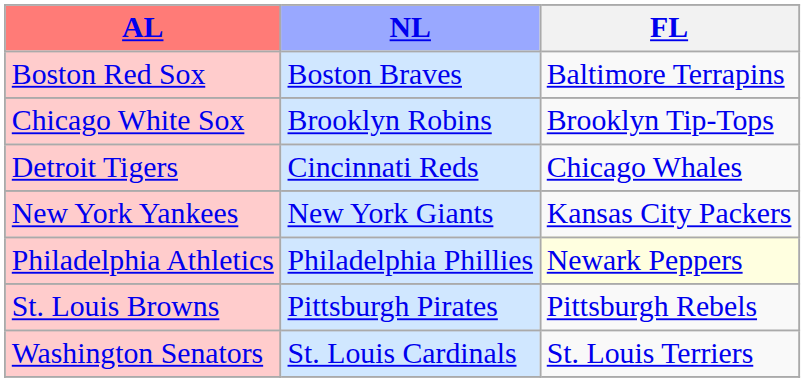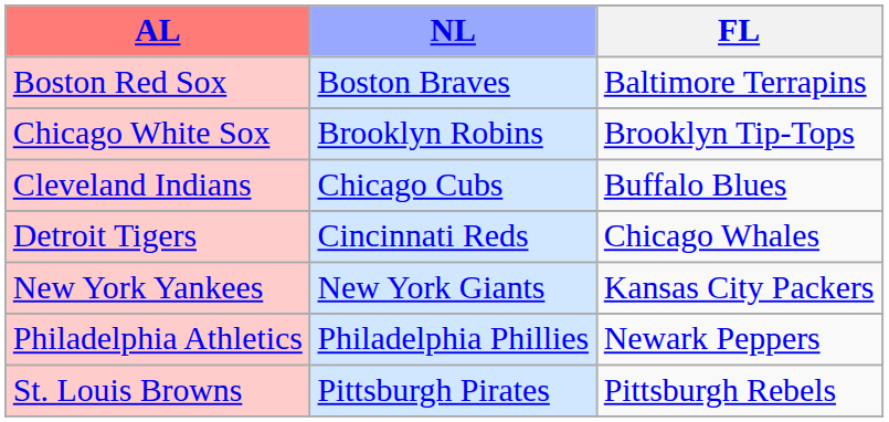 <table class="wikitable" style="font-size:100%;line-height:1.1;">
 <tr>
 <th style="background-color: #FF7B77;"><a href='#'>AL</a></th>
 <th style="background-color: #99A8FF;"><a href='#'>NL</a></th>
 <th><a href='#'>FL</a></th>
 </tr>
 <tr>
 <td style="background-color: #FFCCCC;"><a href='#'>Boston Red Sox</a></td>
 <td style="background-color: #D0E7FF;"><a href='#'>Boston Braves</a></td>
 <td><a href='#'>Baltimore Terrapins</a></td>
 </tr>
 <tr>
 <td style="background-color: #FFCCCC;"><a href='#'>Chicago White Sox</a></td>
 <td style="background-color: #D0E7FF;"><a href='#'>Brooklyn Robins</a></td>
 <td><a href='#'>Brooklyn Tip-Tops</a></td>
 </tr>
 <tr>
+<td style="background-color: #FFCCCC;"><a href='#'>Cleveland Indians</a></td>
+<td style="background-color: #D0E7FF;"><a href='#'>Chicago Cubs</a></td>
+<td><a href='#'>Buffalo Blues</a></td>
+</tr>
+<tr>
 <td style="background-color: #FFCCCC;"><a href='#'>Detroit Tigers</a></td>
 <td style="background-color: #D0E7FF;"><a href='#'>Cincinnati Reds</a></td>
 <td><a href='#'>Chicago Whales</a></td>
 </tr>
 <tr>
 <td style="background-color: #FFCCCC;"><a href='#'>New York Yankees</a></td>
 <td style="background-color: #D0E7FF;"><a href='#'>New York Giants</a></td>
 <td><a href='#'>Kansas City Packers</a></td>
 </tr>
 <tr>
 <td style="background-color: #FFCCCC;"><a href='#'>Philadelphia Athletics</a></td>
 <td style="background-color: #D0E7FF;"><a href='#'>Philadelphia Phillies</a></td>
-<td style="background: lightyellow;"><a href='#'>Newark Peppers</a></td>
+<td><a href='#'>Newark Peppers</a></td>
 </tr>
 <tr>
 <td style="background-color: #FFCCCC;"><a href='#'>St. Louis Browns</a></td>
 <td style="background-color: #D0E7FF;"><a href='#'>Pittsburgh Pirates</a></td>
 <td><a href='#'>Pittsburgh Rebels</a></td>
 </tr>
-<tr>
-<td style="background-color: #FFCCCC;"><a href='#'>Washington Senators</a></td>
-<td style="background-color: #D0E7FF;"><a href='#'>St. Louis Cardinals</a></td>
-<td><a href='#'>St. Louis Terriers</a></td>
-</tr>
 </table>
